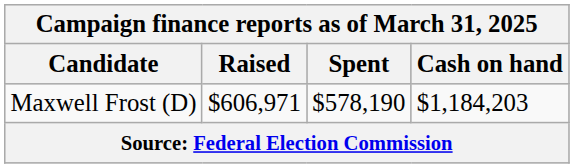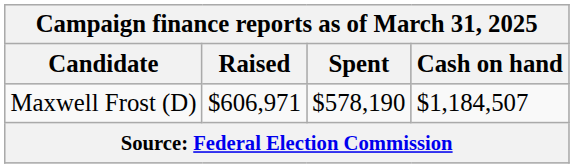 <table class="wikitable sortable">
 <tr>
 <th colspan=4>Campaign finance reports as of March 31, 2025</th>
 </tr>
 <tr style="text-align:center;">
 <th>Candidate</th>
 <th>Raised</th>
 <th>Spent</th>
 <th>Cash on hand</th>
 </tr>
 <tr>
 <td>Maxwell Frost (D)</td>
 <td>$606,971</td>
 <td>$578,190</td>
-<td>$1,184,203</td>
+<td>$1,184,507</td>
 </tr>
 <tr>
 <th colspan="4"><small>Source: <a href='#'>Federal Election Commission</a></small></th>
 </tr>
 </table>
